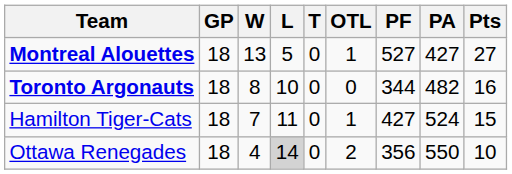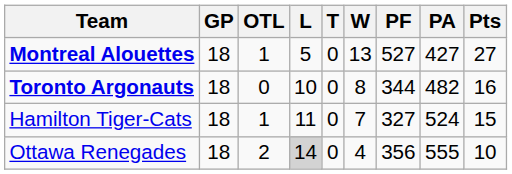 <table class="wikitable" style="float:left; margin-right:1em">
 <tr>
 <th>Team</th>
 <th>GP</th>
-<th>W</th>
+<th>OTL</th>
 <th>L</th>
 <th>T</th>
-<th>OTL</th>
+<th>W</th>
 <th>PF</th>
 <th>PA</th>
 <th>Pts</th>
 </tr>
 <tr align="center">
 <td align="left"><strong><a href='#'>Montreal Alouettes</a></strong></td>
 <td>18</td>
-<td>13</td>
+<td>1</td>
 <td>5</td>
 <td>0</td>
-<td>1</td>
+<td>13</td>
 <td>527</td>
 <td>427</td>
 <td>27</td>
 </tr>
 <tr align="center">
 <td align="left"><strong><a href='#'>Toronto Argonauts</a></strong></td>
 <td>18</td>
-<td>8</td>
+<td>0</td>
 <td>10</td>
 <td>0</td>
-<td>0</td>
+<td>8</td>
 <td>344</td>
 <td>482</td>
 <td>16</td>
 </tr>
 <tr align="center">
 <td align="left"><a href='#'>Hamilton Tiger-Cats</a></td>
 <td>18</td>
-<td>7</td>
+<td>1</td>
 <td>11</td>
 <td>0</td>
-<td>1</td>
-<td>427</td>
+<td>7</td>
+<td>327</td>
 <td>524</td>
 <td>15</td>
 </tr>
 <tr align="center">
 <td align="left"><a href='#'>Ottawa Renegades</a></td>
 <td>18</td>
-<td>4</td>
+<td>2</td>
 <td style="background: lightgrey;">14</td>
 <td>0</td>
-<td>2</td>
+<td>4</td>
 <td>356</td>
-<td>550</td>
+<td>555</td>
 <td>10</td>
 </tr>
 </table>
